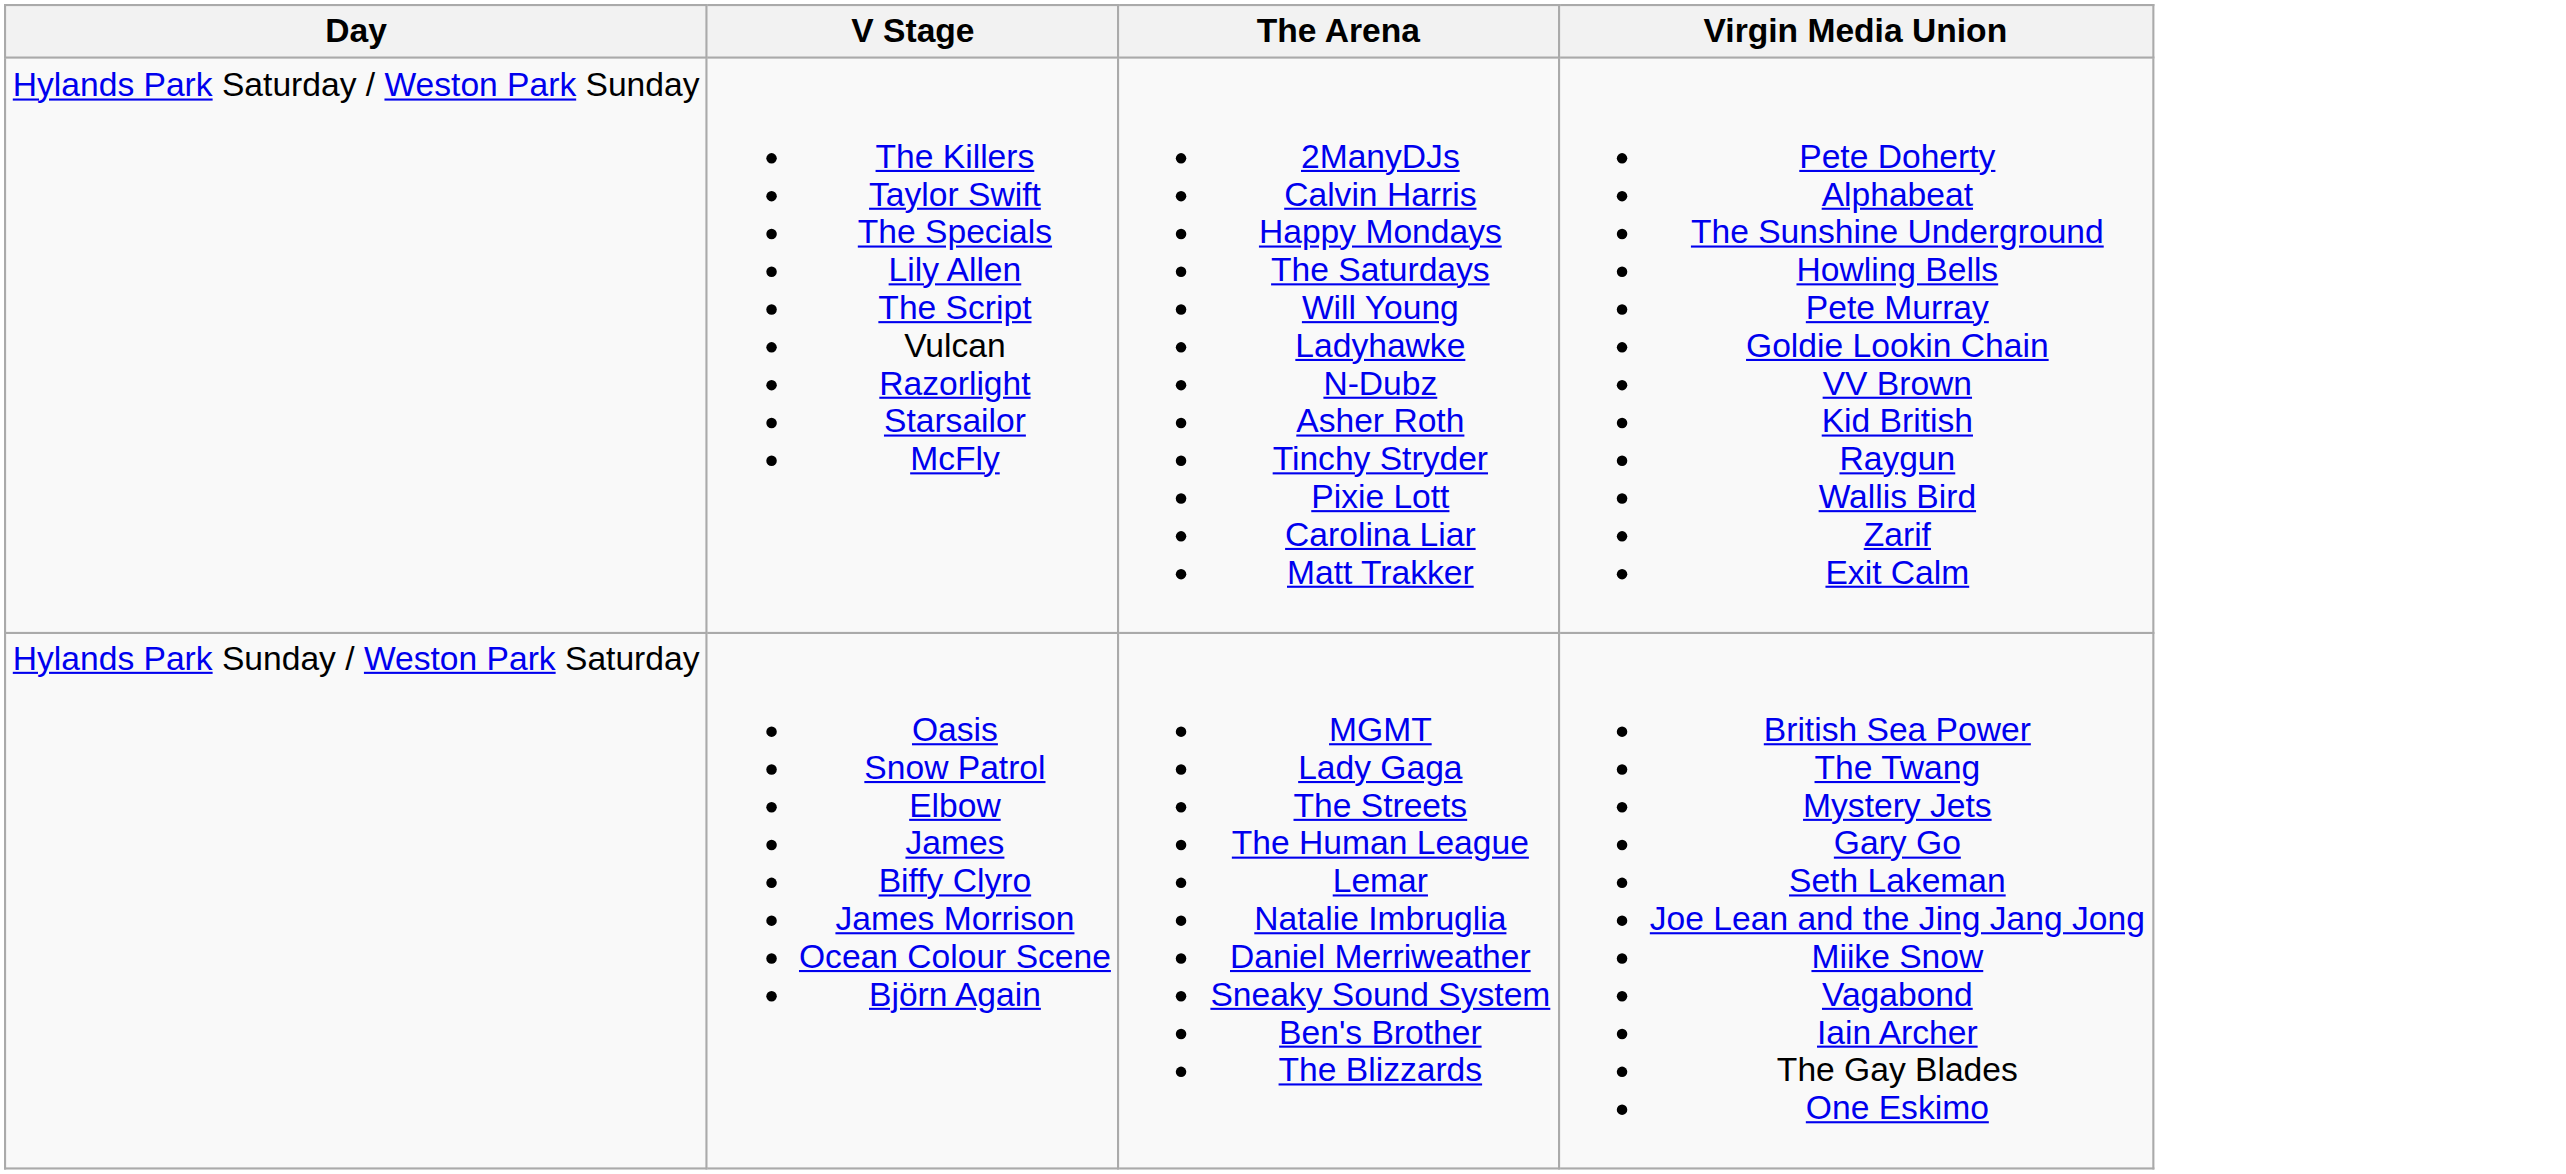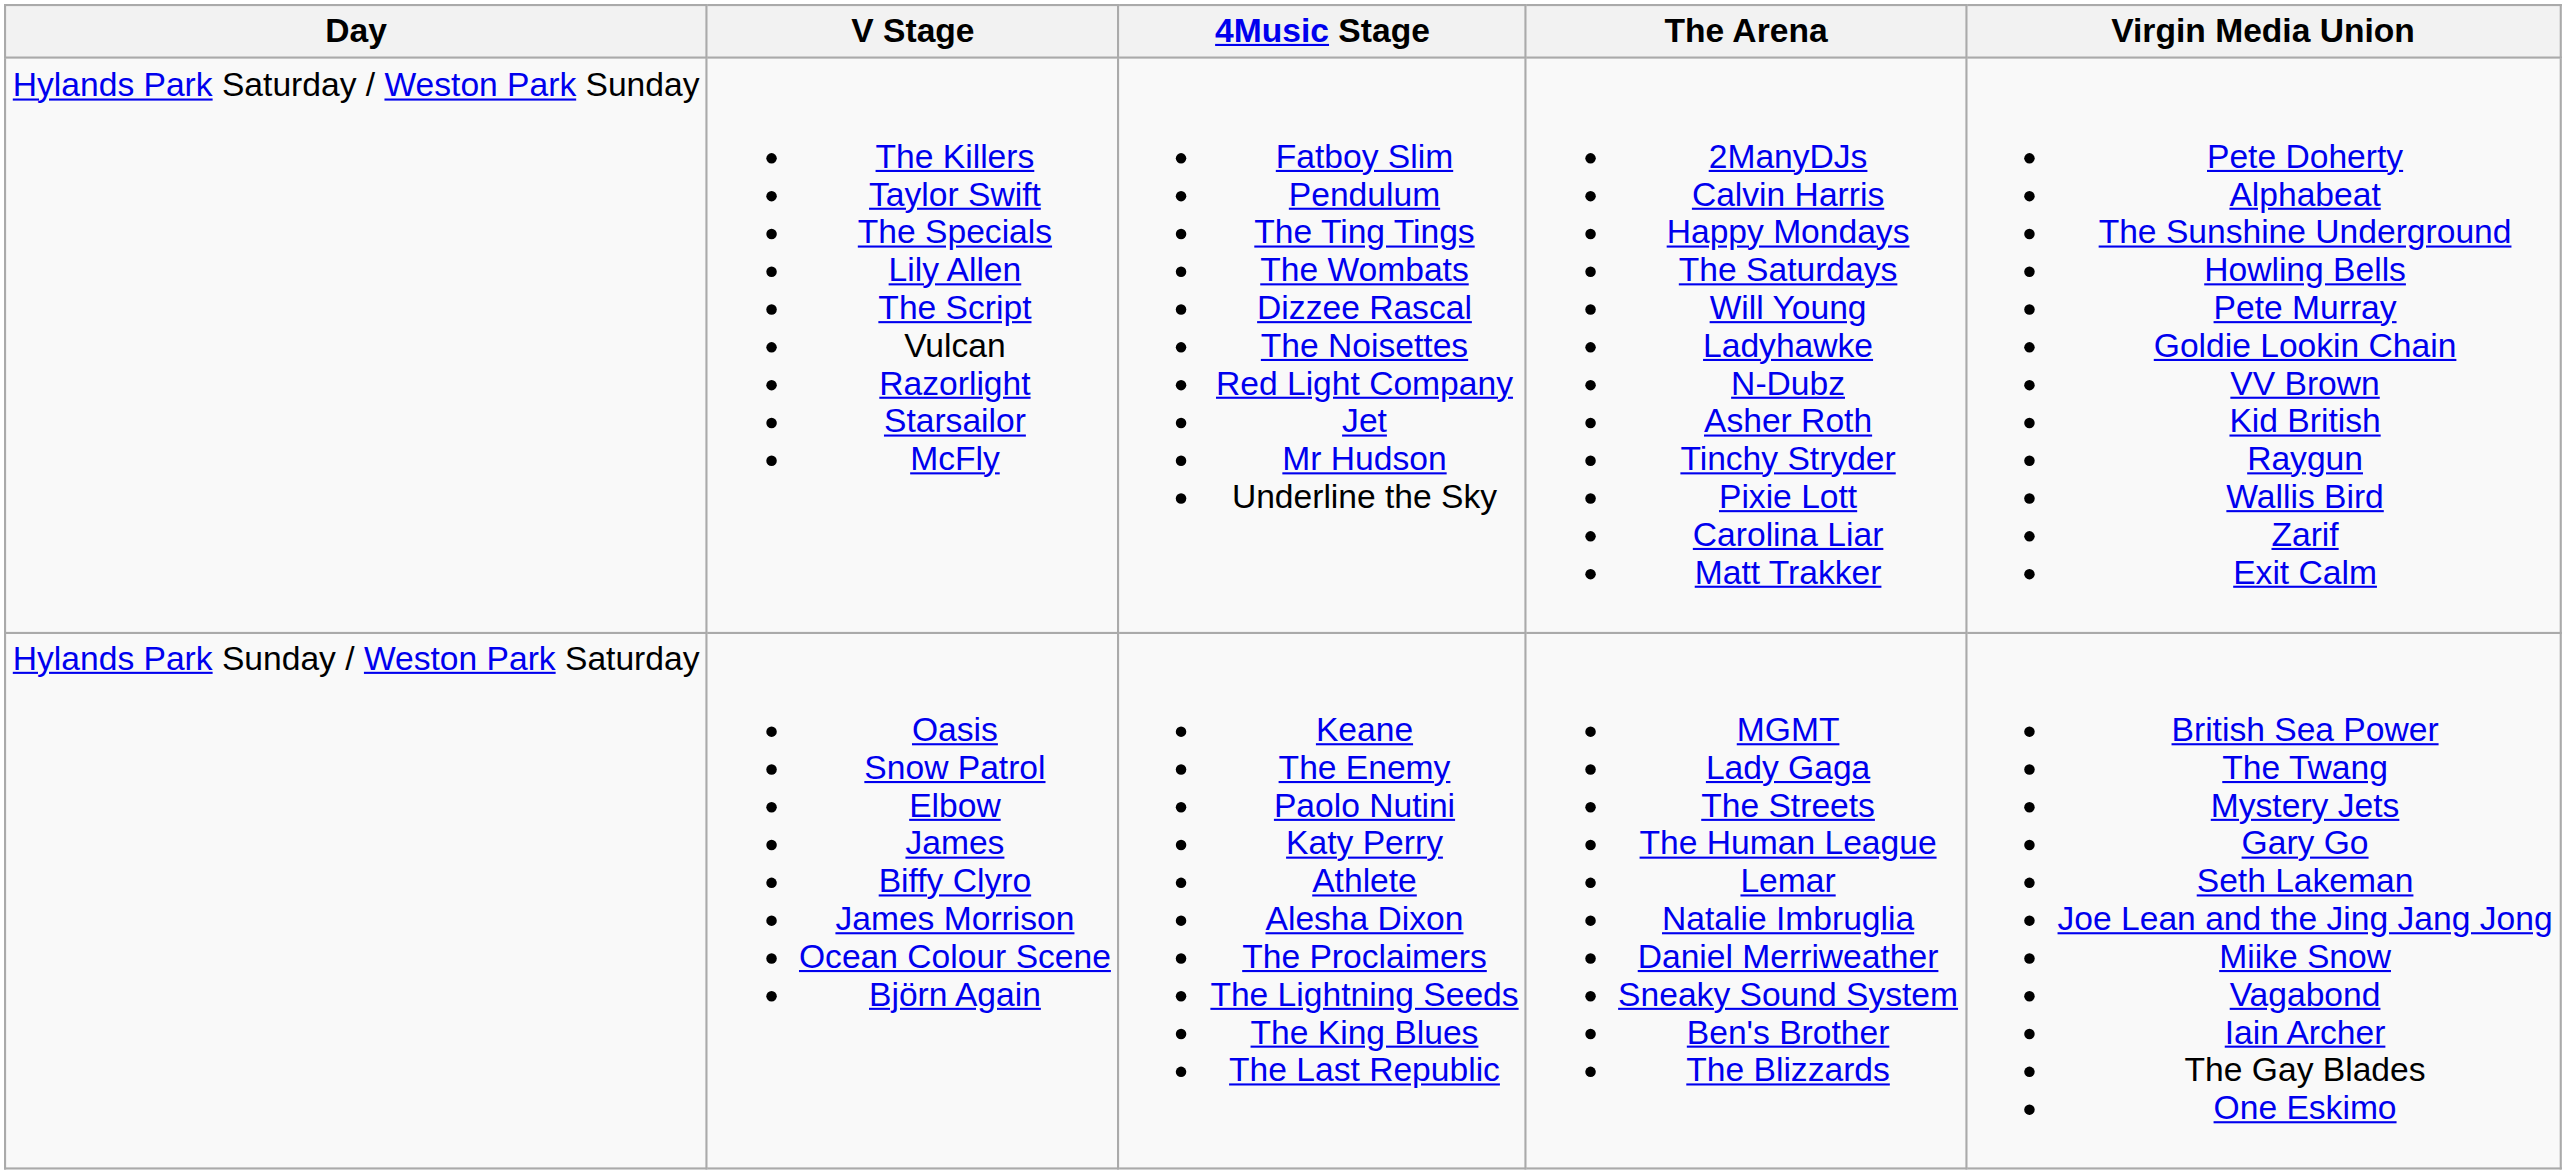 <table class="wikitable" style="text-align:center;">
 <tr>
 <th>Day</th>
 <th>V Stage</th>
+<th><a href='#'>4Music</a> Stage</th>
 <th>The Arena</th>
 <th>Virgin Media Union</th>
 </tr>
 <tr style="vertical-align: top">
 <td><a href='#'>Hylands Park</a> Saturday / <a href='#'>Weston Park</a> Sunday</td>
 <td><br><ul><li><a href='#'>The Killers</a></li><li><a href='#'>Taylor Swift</a></li><li><a href='#'>The Specials</a></li><li><a href='#'>Lily Allen</a></li><li><a href='#'>The Script</a></li><li>Vulcan</li><li><a href='#'>Razorlight</a></li><li><a href='#'>Starsailor</a></li><li><a href='#'>McFly</a></li></ul></td>
+<td><br><ul><li><a href='#'>Fatboy Slim</a></li><li><a href='#'>Pendulum</a></li><li><a href='#'>The Ting Tings</a></li><li><a href='#'>The Wombats</a></li><li><a href='#'>Dizzee Rascal</a></li><li><a href='#'>The Noisettes</a></li><li><a href='#'>Red Light Company</a></li><li><a href='#'>Jet</a></li><li><a href='#'>Mr Hudson</a></li><li>Underline the Sky</li></ul></td>
 <td><br><ul><li><a href='#'>2ManyDJs</a></li><li><a href='#'>Calvin Harris</a></li><li><a href='#'>Happy Mondays</a></li><li><a href='#'>The Saturdays</a></li><li><a href='#'>Will Young</a></li><li><a href='#'>Ladyhawke</a></li><li><a href='#'>N-Dubz</a></li><li><a href='#'>Asher Roth</a></li><li><a href='#'>Tinchy Stryder</a></li><li><a href='#'>Pixie Lott</a></li><li><a href='#'>Carolina Liar</a></li><li><a href='#'>Matt Trakker</a></li></ul></td>
 <td><br><ul><li><a href='#'>Pete Doherty</a></li><li><a href='#'>Alphabeat</a></li><li><a href='#'>The Sunshine Underground</a></li><li><a href='#'>Howling Bells</a></li><li><a href='#'>Pete Murray</a></li><li><a href='#'>Goldie Lookin Chain</a></li><li><a href='#'>VV Brown</a></li><li><a href='#'>Kid British</a></li><li><a href='#'>Raygun</a></li><li><a href='#'>Wallis Bird</a></li><li><a href='#'>Zarif</a></li><li><a href='#'>Exit Calm</a></li></ul></td>
 </tr>
 <tr style="vertical-align: top">
 <td><a href='#'>Hylands Park</a> Sunday / <a href='#'>Weston Park</a> Saturday</td>
 <td><br><ul><li><a href='#'>Oasis</a></li><li><a href='#'>Snow Patrol</a></li><li><a href='#'>Elbow</a></li><li><a href='#'>James</a></li><li><a href='#'>Biffy Clyro</a></li><li><a href='#'>James Morrison</a></li><li><a href='#'>Ocean Colour Scene</a></li><li><a href='#'>Björn Again</a></li></ul></td>
+<td><br><ul><li><a href='#'>Keane</a></li><li><a href='#'>The Enemy</a></li><li><a href='#'>Paolo Nutini</a></li><li><a href='#'>Katy Perry</a></li><li><a href='#'>Athlete</a></li><li><a href='#'>Alesha Dixon</a></li><li><a href='#'>The Proclaimers</a></li><li><a href='#'>The Lightning Seeds</a></li><li><a href='#'>The King Blues</a></li><li><a href='#'>The Last Republic</a></li></ul></td>
 <td><br><ul><li><a href='#'>MGMT</a></li><li><a href='#'>Lady Gaga</a></li><li><a href='#'>The Streets</a></li><li><a href='#'>The Human League</a></li><li><a href='#'>Lemar</a></li><li><a href='#'>Natalie Imbruglia</a></li><li><a href='#'>Daniel Merriweather</a></li><li><a href='#'>Sneaky Sound System</a></li><li><a href='#'>Ben's Brother</a></li><li><a href='#'>The Blizzards</a></li></ul></td>
 <td><br><ul><li><a href='#'>British Sea Power</a></li><li><a href='#'>The Twang</a></li><li><a href='#'>Mystery Jets</a></li><li><a href='#'>Gary Go</a></li><li><a href='#'>Seth Lakeman</a></li><li><a href='#'>Joe Lean and the Jing Jang Jong</a></li><li><a href='#'>Miike Snow</a></li><li><a href='#'>Vagabond</a></li><li><a href='#'>Iain Archer</a></li><li>The Gay Blades</li><li><a href='#'>One Eskimo</a></li></ul></td>
 </tr>
 </table>
